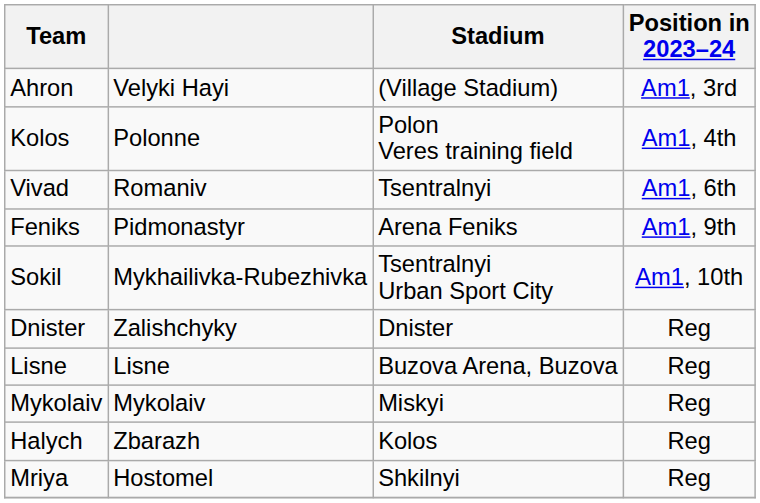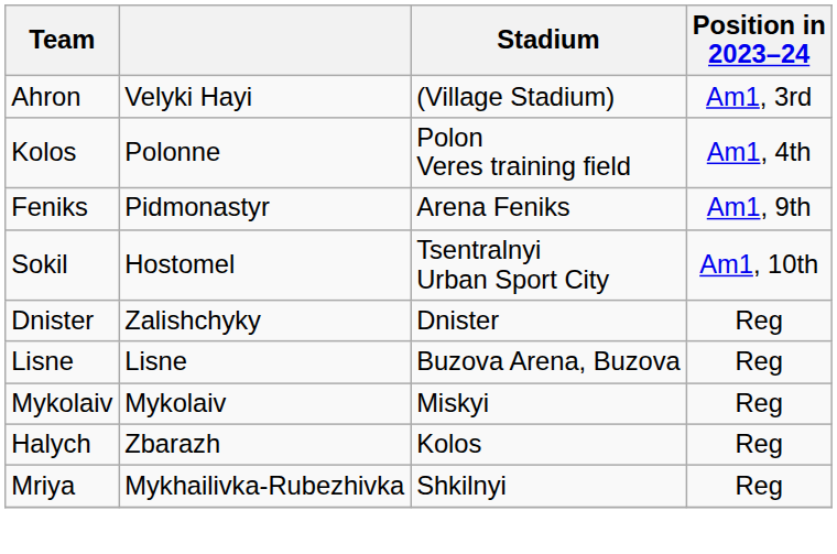 <table class="wikitable sortable" style="text-align: left;">
 <tr>
 <th>Team</th>
 <th></th>
 <th>Stadium</th>
 <th>Position in<br><a href='#'>2023–24</a></th>
 </tr>
 <tr>
 <td>Ahron</td>
 <td>Velyki Hayi</td>
 <td>(Village Stadium)</td>
 <td align="center"><a href='#'>Am1</a>, 3rd</td>
 </tr>
 <tr>
 <td>Kolos</td>
 <td>Polonne</td>
 <td>Polon<br>Veres training field</td>
 <td align="center"><a href='#'>Am1</a>, 4th</td>
 </tr>
 <tr>
-<td>Vivad</td>
-<td>Romaniv</td>
-<td>Tsentralnyi</td>
-<td align="center"><a href='#'>Am1</a>, 6th</td>
-</tr>
-<tr>
 <td>Feniks</td>
 <td>Pidmonastyr</td>
 <td>Arena Feniks</td>
 <td align="center"><a href='#'>Am1</a>, 9th</td>
 </tr>
 <tr>
 <td>Sokil</td>
-<td>Mykhailivka-Rubezhivka</td>
+<td>Hostomel</td>
 <td>Tsentralnyi<br>Urban Sport City</td>
 <td align="center"><a href='#'>Am1</a>, 10th</td>
 </tr>
 <tr>
 <td>Dnister</td>
 <td>Zalishchyky</td>
 <td>Dnister</td>
 <td align="center">Reg</td>
 </tr>
 <tr>
 <td>Lisne</td>
 <td>Lisne</td>
 <td>Buzova Arena, Buzova</td>
 <td align="center">Reg</td>
 </tr>
 <tr>
 <td>Mykolaiv</td>
 <td>Mykolaiv</td>
 <td>Miskyi</td>
 <td align="center">Reg</td>
 </tr>
 <tr>
 <td>Halych</td>
 <td>Zbarazh</td>
 <td>Kolos</td>
 <td align="center">Reg</td>
 </tr>
 <tr>
 <td>Mriya</td>
-<td>Hostomel</td>
+<td>Mykhailivka-Rubezhivka</td>
 <td>Shkilnyi</td>
 <td align="center">Reg</td>
 </tr>
 <tr>
 </tr>
 </table>
